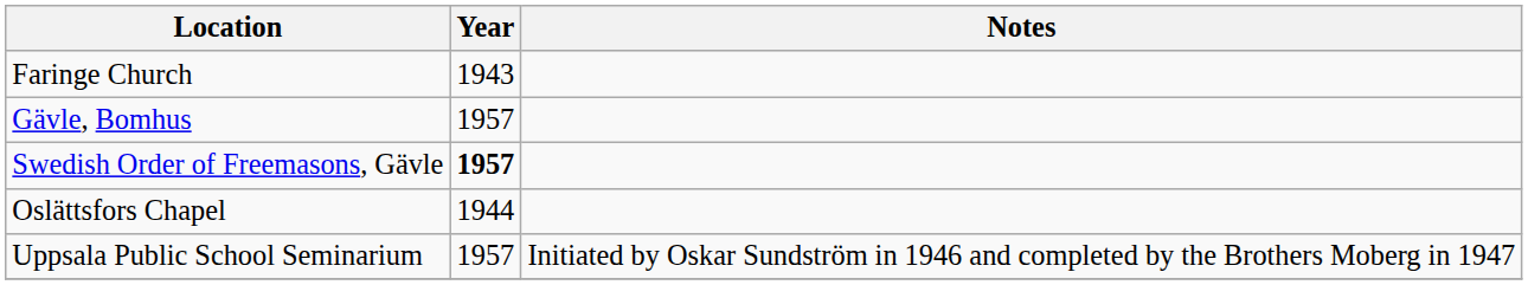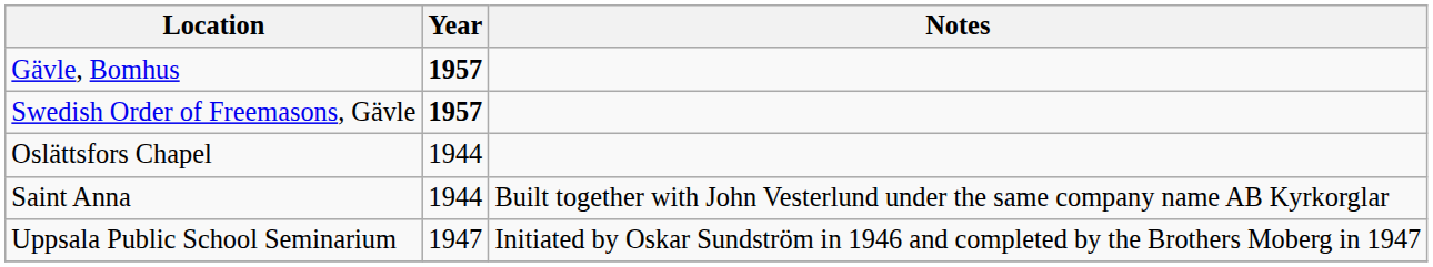 <table class="wikitable">
 <tr>
 <th>Location</th>
 <th>Year</th>
 <th>Notes</th>
 </tr>
 <tr>
-<td>Faringe Church</td>
-<td>1943</td>
-<td></td>
-</tr>
-<tr>
 <td><a href='#'>Gävle</a>, <a href='#'>Bomhus</a></td>
-<td>1957</td>
+<td><strong>1957</strong></td>
 <td></td>
 </tr>
 <tr>
 <td><a href='#'>Swedish Order of Freemasons</a>, Gävle</td>
 <td><strong>1957</strong></td>
 <td></td>
 </tr>
 <tr>
 <td>Oslättsfors Chapel</td>
 <td>1944</td>
 <td></td>
 </tr>
 <tr>
+<td>Saint Anna</td>
+<td>1944</td>
+<td>Built together with John Vesterlund under the same company name AB Kyrkorglar</td>
+</tr>
+<tr>
 <td>Uppsala Public School Seminarium</td>
-<td>1957</td>
+<td>1947</td>
 <td>Initiated by Oskar Sundström in 1946 and completed by the Brothers Moberg in 1947</td>
 </tr>
 <tr>
 </tr>
 </table>
